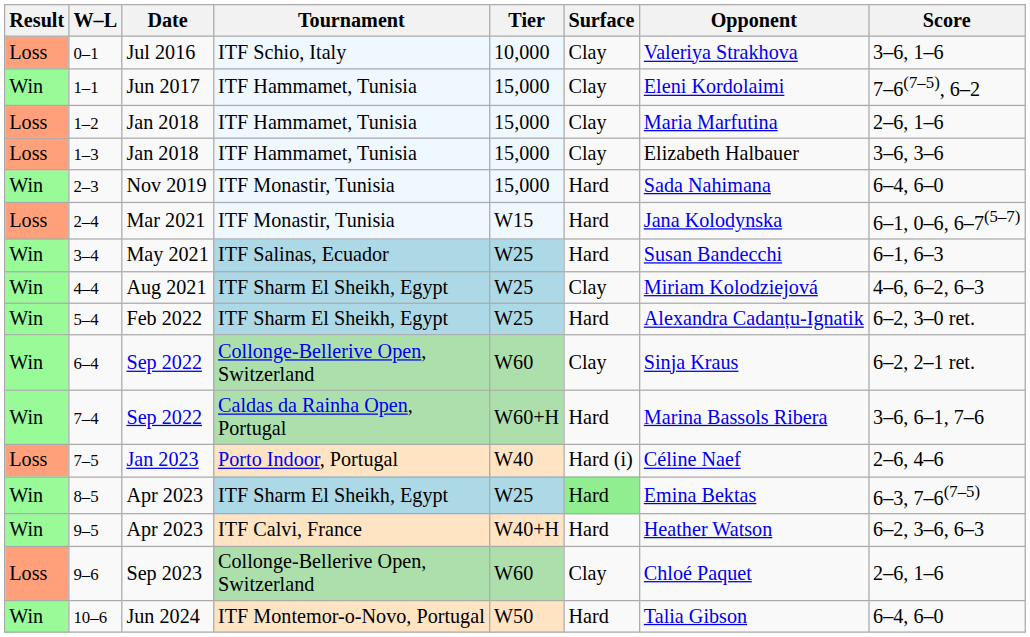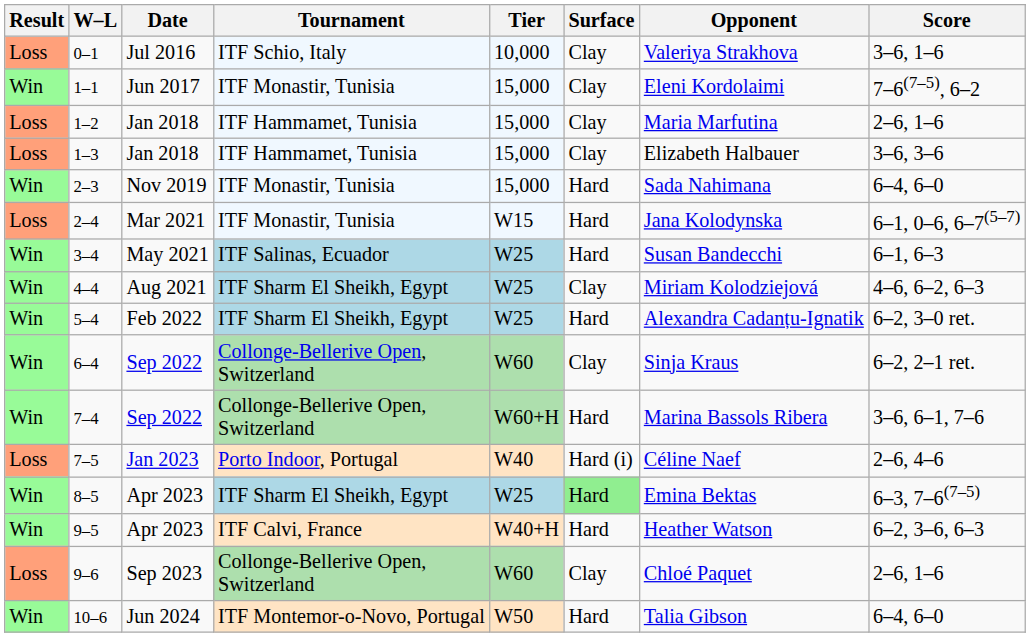 <table class="sortable wikitable">
 <tr>
 <th>Result</th>
 <th class="unsortable">W–L</th>
 <th>Date</th>
 <th>Tournament</th>
 <th>Tier</th>
 <th>Surface</th>
 <th>Opponent</th>
 <th class="unsortable">Score</th>
 </tr>
 <tr>
 <td bgcolor=ffa07a>Loss</td>
 <td><small>0–1</small></td>
 <td>Jul 2016</td>
 <td bgcolor=#f0f8ff>ITF Schio, Italy</td>
 <td bgcolor=#f0f8ff>10,000</td>
 <td>Clay</td>
 <td> <a href='#'>Valeriya Strakhova</a></td>
 <td>3–6, 1–6</td>
 </tr>
 <tr>
 <td bgcolor=98FB98>Win</td>
 <td><small>1–1</small></td>
 <td>Jun 2017</td>
-<td bgcolor=#f0f8ff>ITF Hammamet, Tunisia</td>
+<td bgcolor=#f0f8ff>ITF Monastir, Tunisia</td>
 <td bgcolor=#f0f8ff>15,000</td>
 <td>Clay</td>
 <td> <a href='#'>Eleni Kordolaimi</a></td>
 <td>7–6<sup>(7–5)</sup>, 6–2</td>
 </tr>
 <tr>
 <td bgcolor=ffa07a>Loss</td>
 <td><small>1–2</small></td>
 <td>Jan 2018</td>
 <td bgcolor=#f0f8ff>ITF Hammamet, Tunisia</td>
 <td bgcolor=#f0f8ff>15,000</td>
 <td>Clay</td>
 <td> <a href='#'>Maria Marfutina</a></td>
 <td>2–6, 1–6</td>
 </tr>
 <tr>
 <td bgcolor=ffa07a>Loss</td>
 <td><small>1–3</small></td>
 <td>Jan 2018</td>
 <td bgcolor=#f0f8ff>ITF Hammamet, Tunisia</td>
 <td bgcolor=#f0f8ff>15,000</td>
 <td>Clay</td>
 <td> Elizabeth Halbauer</td>
 <td>3–6, 3–6</td>
 </tr>
 <tr>
 <td bgcolor=98FB98>Win</td>
 <td><small>2–3</small></td>
 <td>Nov 2019</td>
 <td bgcolor=#f0f8ff>ITF Monastir, Tunisia</td>
 <td bgcolor=#f0f8ff>15,000</td>
 <td>Hard</td>
 <td> <a href='#'>Sada Nahimana</a></td>
 <td>6–4, 6–0</td>
 </tr>
 <tr>
 <td bgcolor=ffa07a>Loss</td>
 <td><small>2–4</small></td>
 <td>Mar 2021</td>
 <td bgcolor=#f0f8ff>ITF Monastir, Tunisia</td>
 <td bgcolor=#f0f8ff>W15</td>
 <td>Hard</td>
 <td> <a href='#'>Jana Kolodynska</a></td>
 <td>6–1, 0–6, 6–7<sup>(5–7)</sup></td>
 </tr>
 <tr>
 <td bgcolor=#98FB98>Win</td>
 <td><small>3–4</small></td>
 <td>May 2021</td>
 <td bgcolor=lightblue>ITF Salinas, Ecuador</td>
 <td bgcolor=lightblue>W25</td>
 <td>Hard</td>
 <td> <a href='#'>Susan Bandecchi</a></td>
 <td>6–1, 6–3</td>
 </tr>
 <tr>
 <td bgcolor=#98FB98>Win</td>
 <td><small>4–4</small></td>
 <td>Aug 2021</td>
 <td bgcolor=lightblue>ITF Sharm El Sheikh, Egypt</td>
 <td bgcolor=lightblue>W25</td>
 <td>Clay</td>
 <td> <a href='#'>Miriam Kolodziejová</a></td>
 <td>4–6, 6–2, 6–3</td>
 </tr>
 <tr>
 <td bgcolor=#98FB98>Win</td>
 <td><small>5–4</small></td>
 <td>Feb 2022</td>
 <td bgcolor=lightblue>ITF Sharm El Sheikh, Egypt</td>
 <td bgcolor=lightblue>W25</td>
 <td>Hard</td>
 <td> <a href='#'>Alexandra Cadanțu-Ignatik</a></td>
 <td>6–2, 3–0 ret.</td>
 </tr>
 <tr>
 <td bgcolor=#98FB98>Win</td>
 <td><small>6–4</small></td>
 <td><a href='#'>Sep 2022</a></td>
 <td style="background:#addfad;"><a href='#'>Collonge-Bellerive Open</a>, <br>Switzerland</td>
 <td style="background:#addfad;">W60</td>
 <td>Clay</td>
 <td> <a href='#'>Sinja Kraus</a></td>
 <td>6–2, 2–1 ret.</td>
 </tr>
 <tr>
 <td bgcolor=#98FB98>Win</td>
 <td><small>7–4</small></td>
 <td><a href='#'>Sep 2022</a></td>
-<td style="background:#addfad;"><a href='#'>Caldas da Rainha Open</a>, <br>Portugal</td>
+<td style="background:#addfad;">Collonge-Bellerive Open, <br>Switzerland</td>
 <td style="background:#addfad;">W60+H</td>
 <td>Hard</td>
 <td> <a href='#'>Marina Bassols Ribera</a></td>
 <td>3–6, 6–1, 7–6</td>
 </tr>
 <tr>
 <td bgcolor=ffa07a>Loss</td>
 <td><small>7–5</small></td>
 <td><a href='#'>Jan 2023</a></td>
 <td bgcolor=#ffe4c4><a href='#'>Porto Indoor</a>, Portugal</td>
 <td bgcolor=#ffe4c4>W40</td>
 <td>Hard (i)</td>
 <td> <a href='#'>Céline Naef</a></td>
 <td>2–6, 4–6</td>
 </tr>
 <tr>
 <td bgcolor=98FB98>Win</td>
 <td><small>8–5</small></td>
 <td>Apr 2023</td>
 <td bgcolor=lightblue>ITF Sharm El Sheikh, Egypt</td>
 <td bgcolor=lightblue>W25</td>
 <td style="background: lightgreen;">Hard</td>
 <td> <a href='#'>Emina Bektas</a></td>
 <td>6–3, 7–6<sup>(7–5)</sup></td>
 </tr>
 <tr>
 <td bgcolor="#98FB98">Win</td>
 <td><small>9–5</small></td>
 <td>Apr 2023</td>
 <td bgcolor="#ffe4c4">ITF Calvi, France</td>
 <td bgcolor="#ffe4c4">W40+H</td>
 <td>Hard</td>
 <td> <a href='#'>Heather Watson</a></td>
 <td>6–2, 3–6, 6–3</td>
 </tr>
 <tr>
 <td bgcolor="ffa07a">Loss</td>
 <td><small>9–6</small></td>
 <td>Sep 2023</td>
 <td style="background:#addfad;">Collonge-Bellerive Open, <br>Switzerland</td>
 <td style="background:#addfad;">W60</td>
 <td>Clay</td>
 <td> <a href='#'>Chloé Paquet</a></td>
 <td>2–6, 1–6</td>
 </tr>
 <tr>
 <td bgcolor="#98FB98">Win</td>
 <td><small>10–6</small></td>
 <td>Jun 2024</td>
 <td bgcolor=#ffe4c4>ITF Montemor-o-Novo, Portugal</td>
 <td bgcolor=#ffe4c4>W50</td>
 <td>Hard</td>
 <td> <a href='#'>Talia Gibson</a></td>
 <td>6–4, 6–0</td>
 </tr>
 </table>
